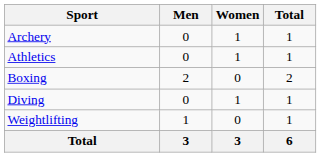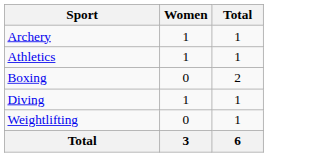 <table class="wikitable sortable" style="text-align:center;">
 <tr>
 <th width=180>Sport</th>
-<th width=55>Men</th>
 <th width=55>Women</th>
 <th width=55>Total</th>
 </tr>
 <tr>
 <td align=left><a href='#'>Archery</a></td>
-<td>0</td>
 <td>1</td>
 <td>1</td>
 </tr>
 <tr>
 <td align=left><a href='#'>Athletics</a></td>
-<td>0</td>
 <td>1</td>
 <td>1</td>
 </tr>
 <tr>
 <td align=left><a href='#'>Boxing</a></td>
-<td>2</td>
 <td>0</td>
 <td>2</td>
 </tr>
 <tr>
 <td align=left><a href='#'>Diving</a></td>
-<td>0</td>
 <td>1</td>
 <td>1</td>
 </tr>
 <tr>
 <td align=left><a href='#'>Weightlifting</a></td>
-<td>1</td>
 <td>0</td>
 <td>1</td>
 </tr>
 <tr>
 <th>Total</th>
 <th>3</th>
-<th>3</th>
 <th>6</th>
 </tr>
 </table>
